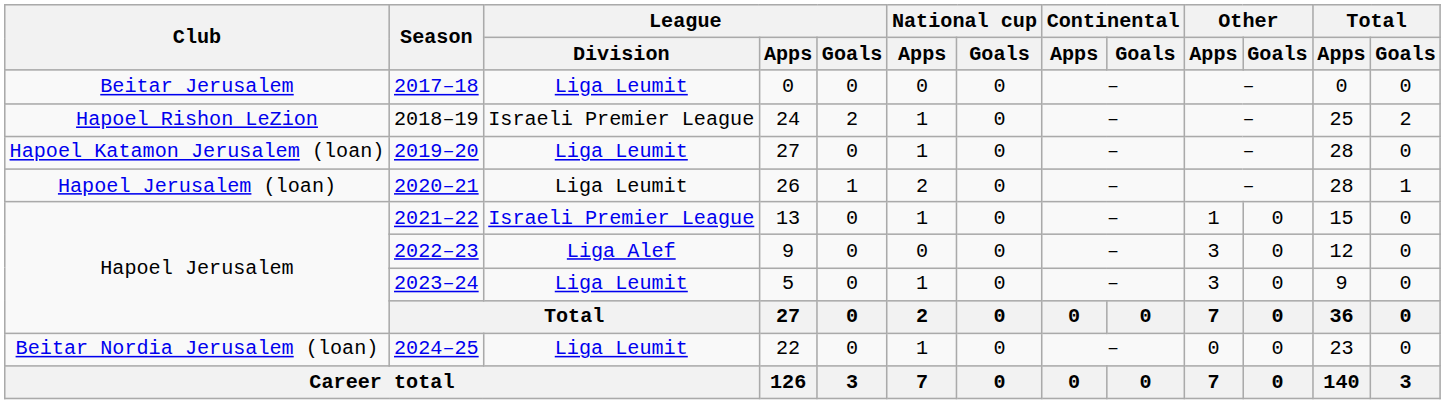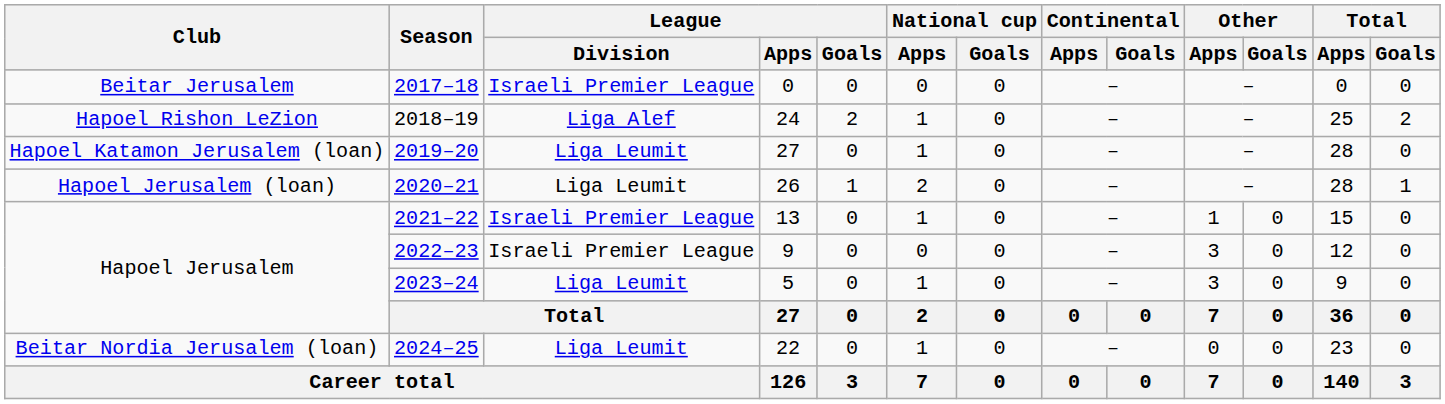 <table class="wikitable" style="text-align:center">
 <tr>
 <th rowspan="2">Club</th>
 <th rowspan="2">Season</th>
 <th colspan="3">League</th>
 <th colspan="2">National cup</th>
 <th colspan="2">Continental</th>
 <th colspan="2">Other</th>
 <th colspan="2">Total</th>
 </tr>
 <tr>
 <th>Division</th>
 <th>Apps</th>
 <th>Goals</th>
 <th>Apps</th>
 <th>Goals</th>
 <th>Apps</th>
 <th>Goals</th>
 <th>Apps</th>
 <th>Goals</th>
 <th>Apps</th>
 <th>Goals</th>
 </tr>
 <tr>
 <td><a href='#'>Beitar Jerusalem</a></td>
 <td><a href='#'>2017–18</a></td>
-<td><a href='#'>Liga Leumit</a></td>
+<td><a href='#'>Israeli Premier League</a></td>
 <td>0</td>
 <td>0</td>
 <td>0</td>
 <td>0</td>
 <td colspan="2">–</td>
 <td colspan="2">–</td>
 <td>0</td>
 <td>0</td>
 </tr>
 <tr>
 <td rowspan="1"><a href='#'>Hapoel Rishon LeZion</a></td>
 <td>2018–19</td>
-<td>Israeli Premier League</td>
+<td><a href='#'>Liga Alef</a></td>
 <td>24</td>
 <td>2</td>
 <td>1</td>
 <td>0</td>
 <td colspan="2">–</td>
 <td colspan="2">–</td>
 <td>25</td>
 <td>2</td>
 </tr>
 <tr>
 <td><a href='#'>Hapoel Katamon Jerusalem</a> (loan)</td>
 <td><a href='#'>2019–20</a></td>
 <td><a href='#'>Liga Leumit</a></td>
 <td>27</td>
 <td>0</td>
 <td>1</td>
 <td>0</td>
 <td colspan="2">–</td>
 <td colspan="2">–</td>
 <td>28</td>
 <td>0</td>
 </tr>
 <tr>
 <td><a href='#'>Hapoel Jerusalem</a> (loan)</td>
 <td><a href='#'>2020–21</a></td>
 <td>Liga Leumit</td>
 <td>26</td>
 <td>1</td>
 <td>2</td>
 <td>0</td>
 <td colspan="2">–</td>
 <td colspan="2">–</td>
 <td>28</td>
 <td>1</td>
 </tr>
 <tr>
 <td rowspan="4">Hapoel Jerusalem</td>
 <td><a href='#'>2021–22</a></td>
 <td><a href='#'>Israeli Premier League</a></td>
 <td>13</td>
 <td>0</td>
 <td>1</td>
 <td>0</td>
 <td colspan="2">–</td>
 <td>1</td>
 <td>0</td>
 <td>15</td>
 <td>0</td>
 </tr>
 <tr>
 <td><a href='#'>2022–23</a></td>
-<td><a href='#'>Liga Alef</a></td>
+<td>Israeli Premier League</td>
 <td>9</td>
 <td>0</td>
 <td>0</td>
 <td>0</td>
 <td colspan="2">–</td>
 <td>3</td>
 <td>0</td>
 <td>12</td>
 <td>0</td>
 </tr>
 <tr>
 <td><a href='#'>2023–24</a></td>
 <td><a href='#'>Liga Leumit</a></td>
 <td>5</td>
 <td>0</td>
 <td>1</td>
 <td>0</td>
 <td colspan="2">–</td>
 <td>3</td>
 <td>0</td>
 <td>9</td>
 <td>0</td>
 </tr>
 <tr>
 <th colspan="2">Total</th>
 <th>27</th>
 <th>0</th>
 <th>2</th>
 <th>0</th>
 <th>0</th>
 <th>0</th>
 <th>7</th>
 <th>0</th>
 <th>36</th>
 <th>0</th>
 </tr>
 <tr>
 <td><a href='#'>Beitar Nordia Jerusalem</a> (loan)</td>
 <td><a href='#'>2024–25</a></td>
 <td><a href='#'>Liga Leumit</a></td>
 <td>22</td>
 <td>0</td>
 <td>1</td>
 <td>0</td>
 <td colspan="2">–</td>
 <td>0</td>
 <td>0</td>
 <td>23</td>
 <td>0</td>
 </tr>
 <tr>
 <th colspan="3">Career total</th>
 <th>126</th>
 <th>3</th>
 <th>7</th>
 <th>0</th>
 <th>0</th>
 <th>0</th>
 <th>7</th>
 <th>0</th>
 <th>140</th>
 <th>3</th>
 </tr>
 </table>
